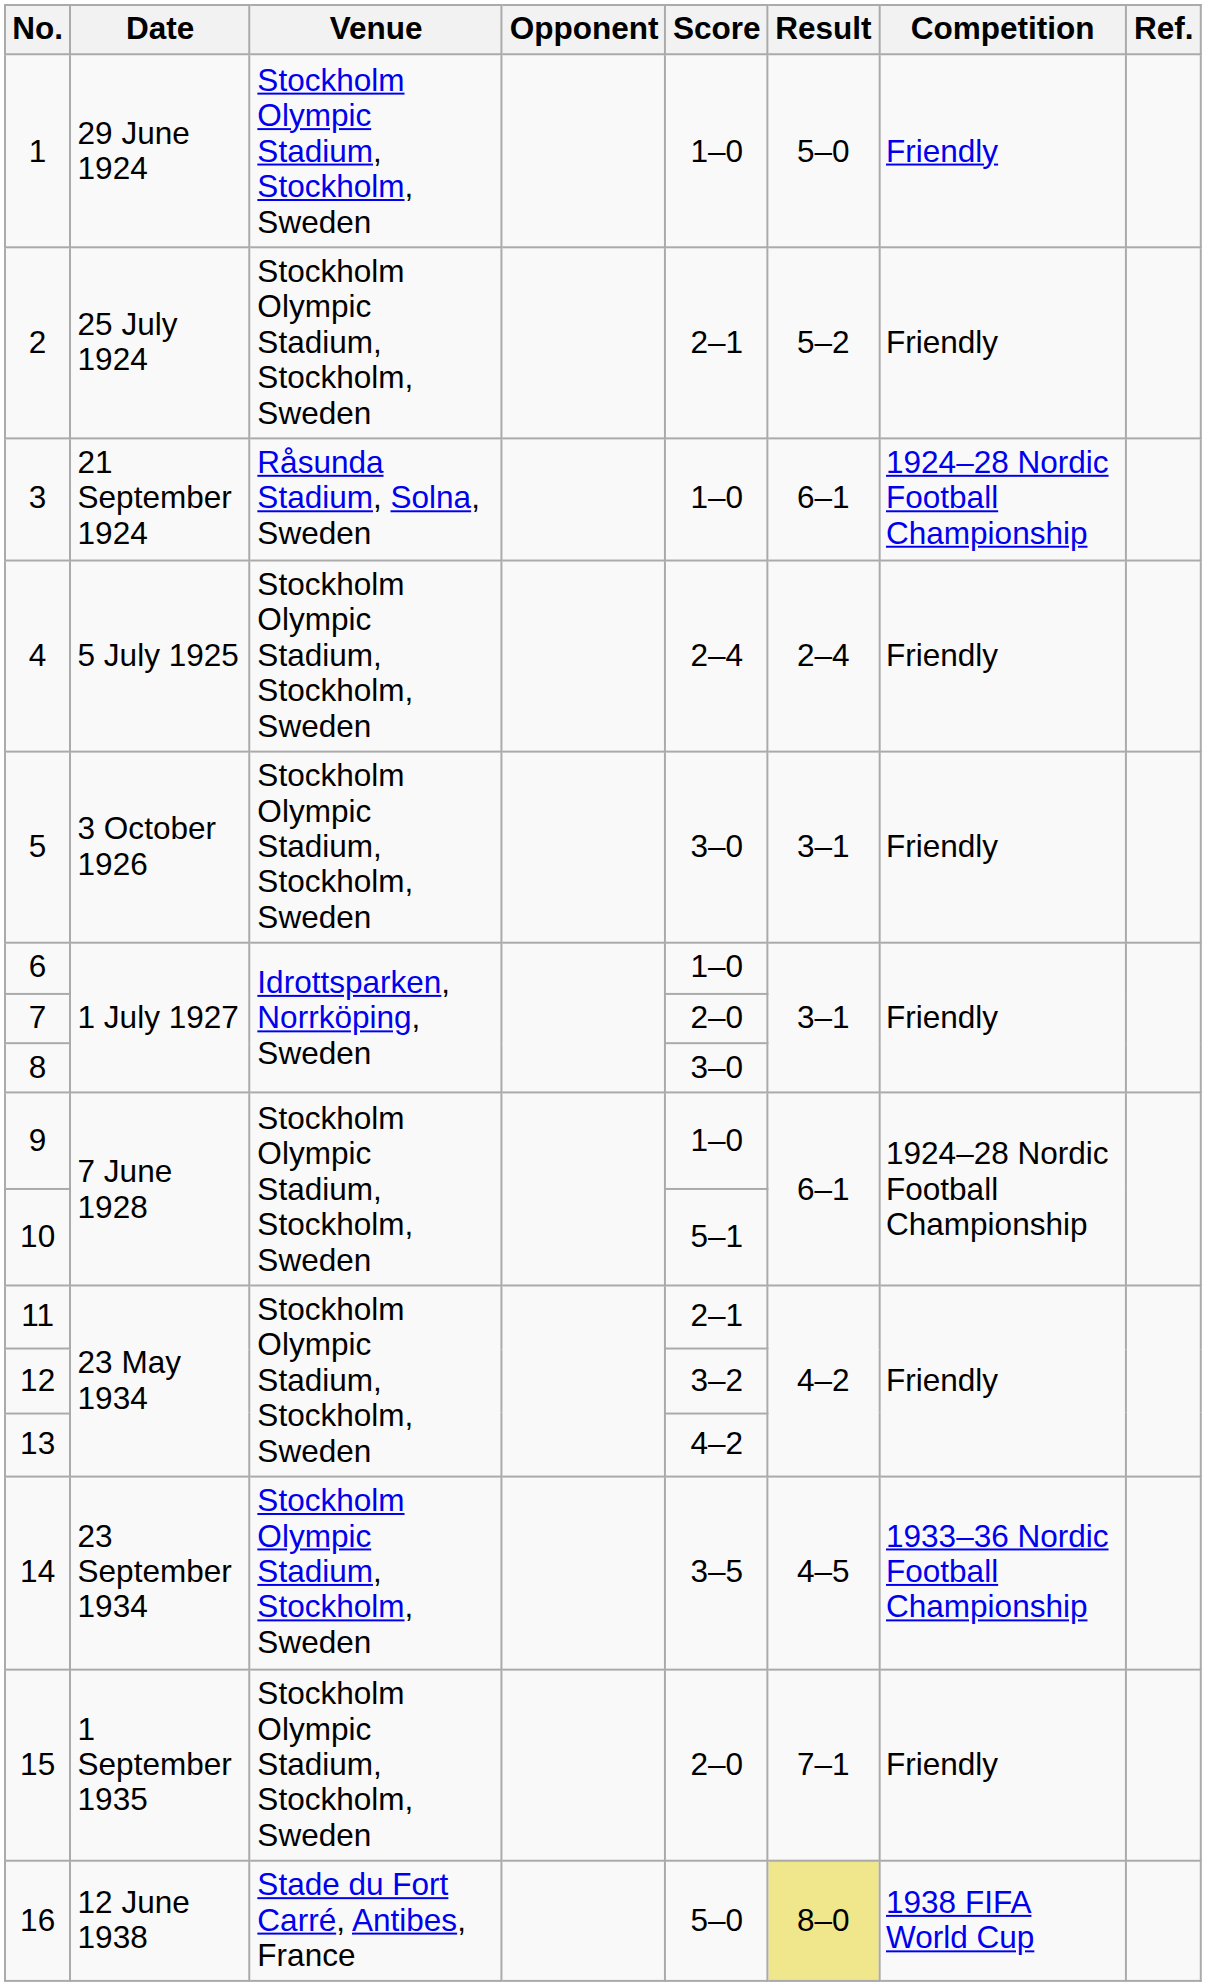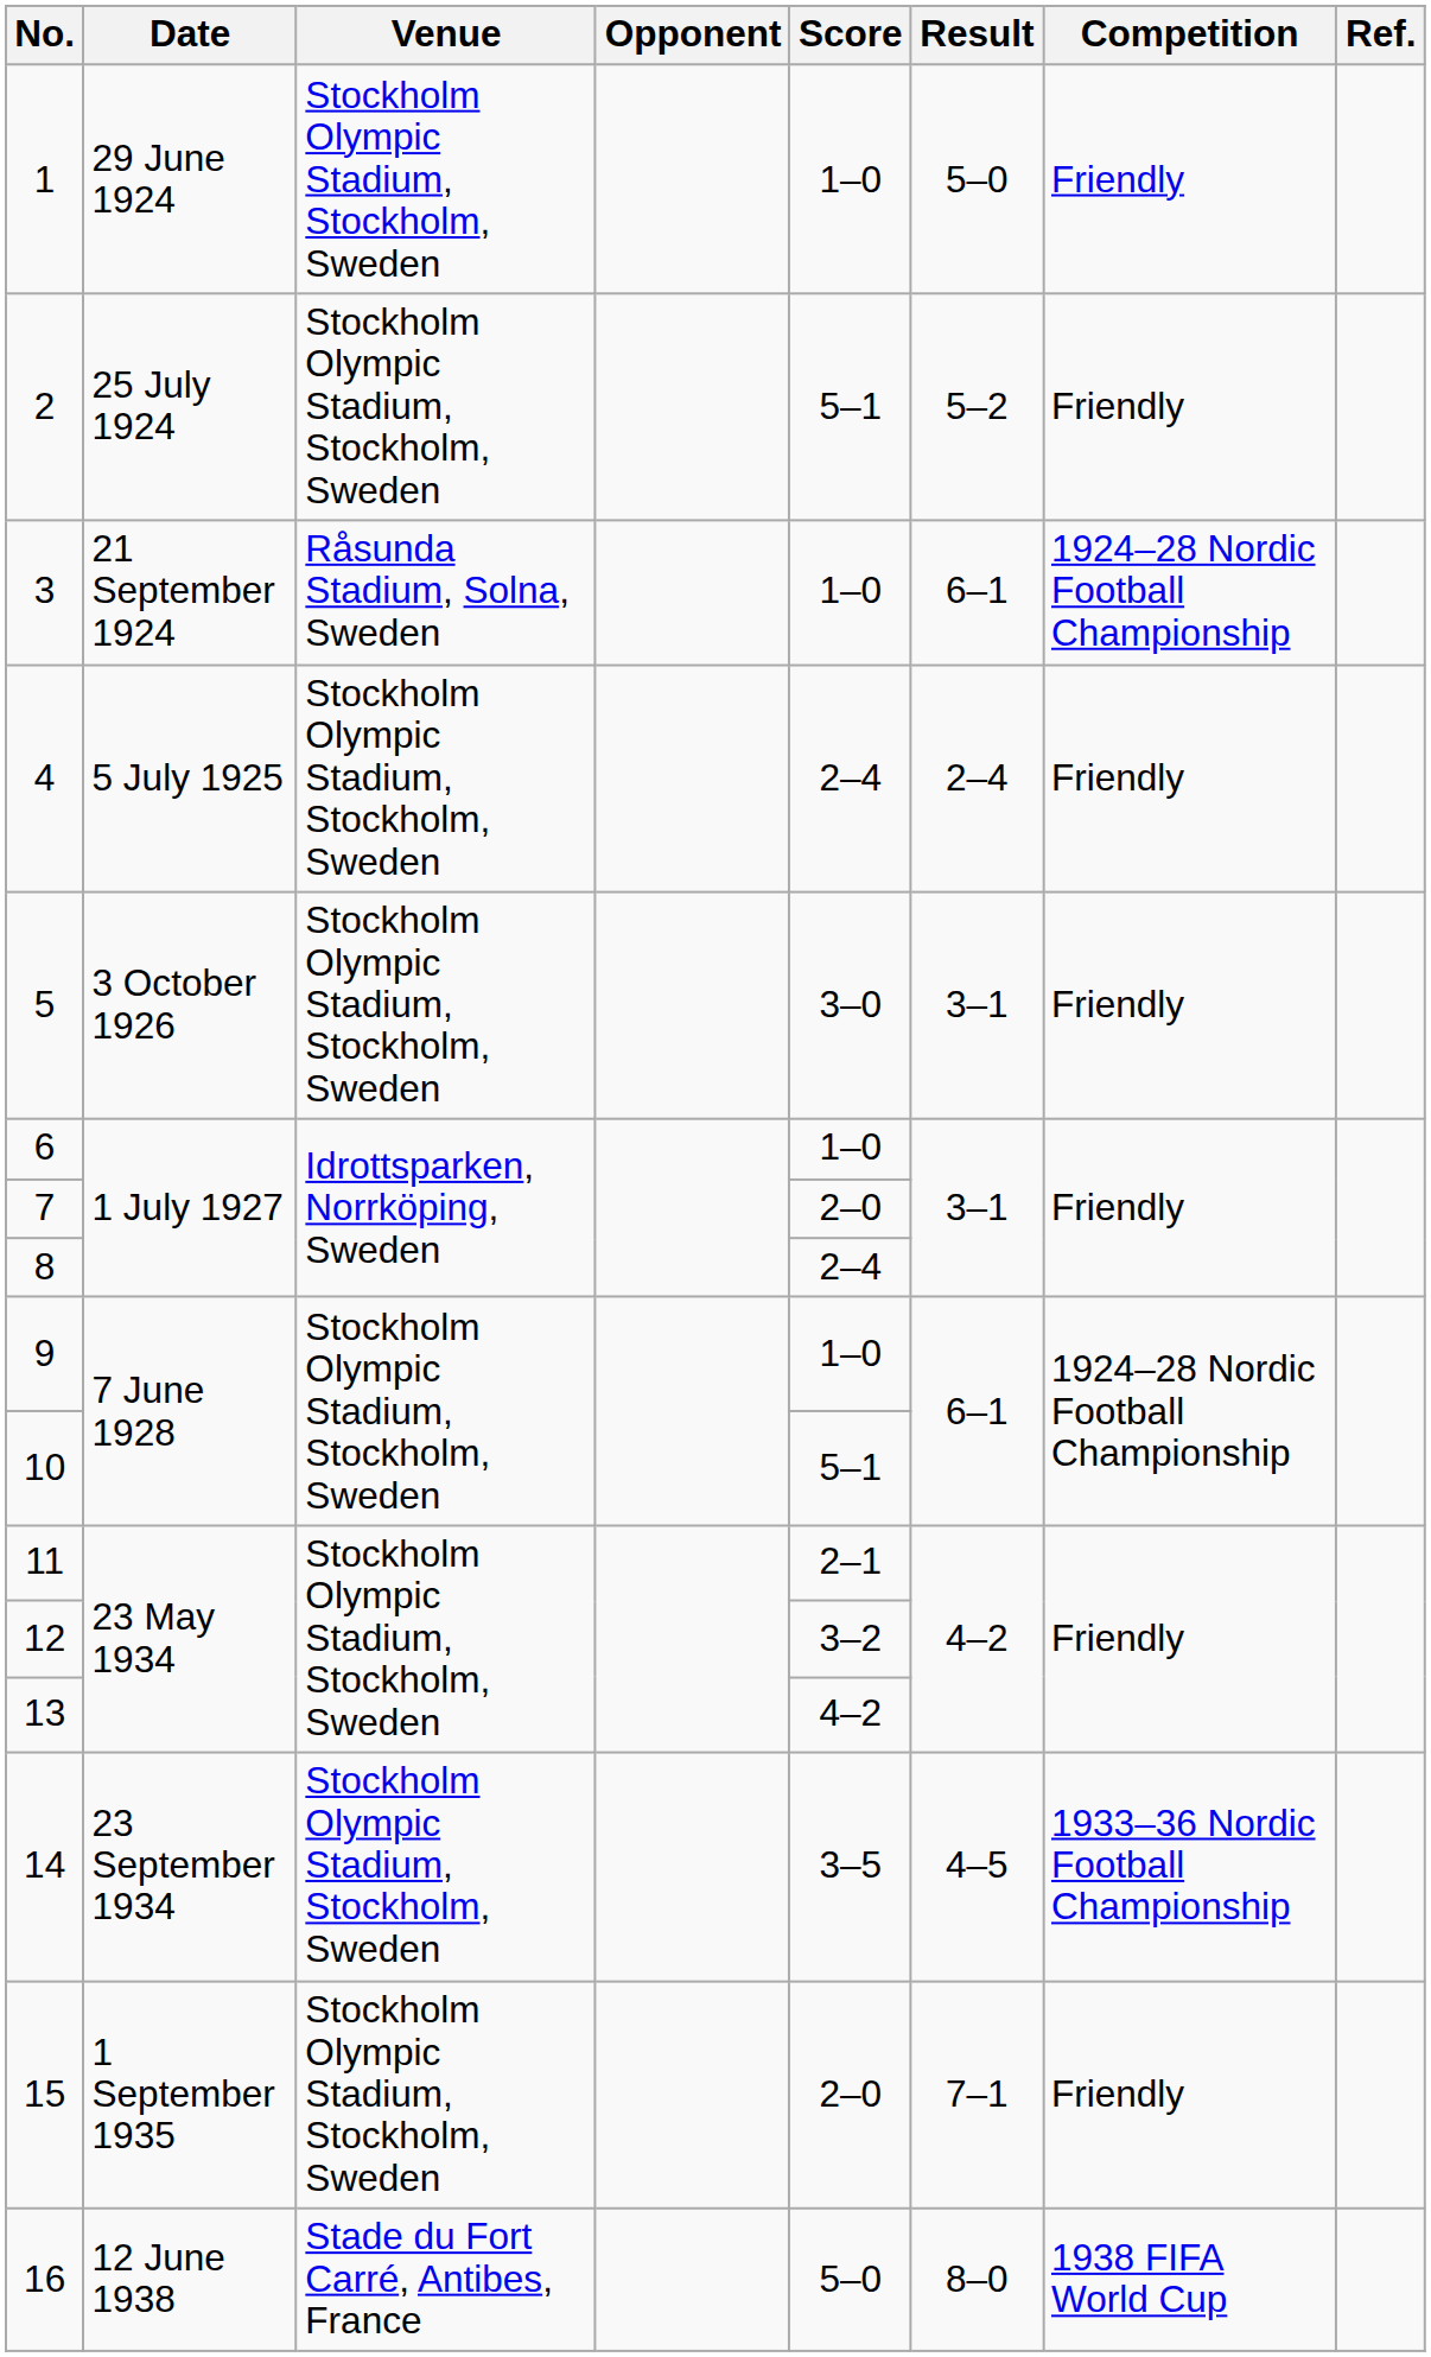 <table class="wikitable sortable">
 <tr>
 <th scope="col">No.</th>
 <th scope="col">Date</th>
 <th scope="col">Venue</th>
 <th scope="col">Opponent</th>
 <th scope="col">Score</th>
 <th scope="col">Result</th>
 <th scope="col">Competition</th>
 <th>Ref.</th>
 </tr>
 <tr>
 <td align="center">1</td>
 <td>29 June 1924</td>
 <td><a href='#'>Stockholm Olympic Stadium</a>, <a href='#'>Stockholm</a>, Sweden</td>
 <td></td>
 <td align="center">1–0</td>
 <td align="center">5–0</td>
 <td><a href='#'>Friendly</a></td>
 <td></td>
 </tr>
 <tr>
 <td align="center">2</td>
 <td>25 July 1924</td>
 <td>Stockholm Olympic Stadium, Stockholm, Sweden</td>
 <td></td>
-<td align="center">2–1</td>
+<td align="center">5–1</td>
 <td align="center">5–2</td>
 <td>Friendly</td>
 <td></td>
 </tr>
 <tr>
 <td align="center">3</td>
 <td>21 September 1924</td>
 <td><a href='#'>Råsunda Stadium</a>, <a href='#'>Solna</a>, Sweden</td>
 <td></td>
 <td align="center">1–0</td>
 <td align="center">6–1</td>
 <td><a href='#'>1924–28 Nordic Football Championship</a></td>
 <td></td>
 </tr>
 <tr>
 <td align="center">4</td>
 <td>5 July 1925</td>
 <td>Stockholm Olympic Stadium, Stockholm, Sweden</td>
 <td></td>
 <td align="center">2–4</td>
 <td align="center">2–4</td>
 <td>Friendly</td>
 <td></td>
 </tr>
 <tr>
 <td align="center">5</td>
 <td>3 October 1926</td>
 <td>Stockholm Olympic Stadium, Stockholm, Sweden</td>
 <td></td>
 <td align="center">3–0</td>
 <td align="center">3–1</td>
 <td>Friendly</td>
 <td></td>
 </tr>
 <tr>
 <td align="center">6</td>
 <td rowspan="3">1 July 1927</td>
 <td rowspan="3"><a href='#'>Idrottsparken</a>, <a href='#'>Norrköping</a>, Sweden</td>
 <td rowspan="3"></td>
 <td align="center">1–0</td>
 <td rowspan="3" align="center">3–1</td>
 <td rowspan="3">Friendly</td>
 <td rowspan="3"></td>
 </tr>
 <tr>
 <td align="center">7</td>
 <td align="center">2–0</td>
 </tr>
 <tr>
 <td align="center">8</td>
-<td align="center">3–0</td>
+<td align="center">2–4</td>
 </tr>
 <tr>
 <td align="center">9</td>
 <td rowspan="2">7 June 1928</td>
 <td rowspan="2">Stockholm Olympic Stadium, Stockholm, Sweden</td>
 <td rowspan="2"></td>
 <td align="center">1–0</td>
 <td rowspan="2" style="text-align:center">6–1</td>
 <td rowspan="2">1924–28 Nordic Football Championship</td>
 <td rowspan="2"></td>
 </tr>
 <tr>
 <td align="center">10</td>
 <td align="center">5–1</td>
 </tr>
 <tr>
 <td align="center">11</td>
 <td rowspan="3">23 May 1934</td>
 <td rowspan="3">Stockholm Olympic Stadium, Stockholm, Sweden</td>
 <td rowspan="3"></td>
 <td align="center">2–1</td>
 <td rowspan="3" align="center">4–2</td>
 <td rowspan="3">Friendly</td>
 <td rowspan="3"></td>
 </tr>
 <tr>
 <td align="center">12</td>
 <td align="center">3–2</td>
 </tr>
 <tr>
 <td align="center">13</td>
 <td align="center">4–2</td>
 </tr>
 <tr>
 <td align="center">14</td>
 <td>23 September 1934</td>
 <td><a href='#'>Stockholm Olympic Stadium</a>, <a href='#'>Stockholm</a>, Sweden</td>
 <td></td>
 <td align="center">3–5</td>
 <td align="center">4–5</td>
 <td><a href='#'>1933–36 Nordic Football Championship</a></td>
 <td></td>
 </tr>
 <tr>
 <td align="center">15</td>
 <td>1 September 1935</td>
 <td>Stockholm Olympic Stadium, Stockholm, Sweden</td>
 <td></td>
 <td align="center">2–0</td>
 <td align="center">7–1</td>
 <td>Friendly</td>
 <td></td>
 </tr>
 <tr>
 <td align="center">16</td>
 <td>12 June 1938</td>
 <td><a href='#'>Stade du Fort Carré</a>, <a href='#'>Antibes</a>, France</td>
 <td></td>
 <td align="center">5–0</td>
-<td align="center" style="background: khaki;">8–0</td>
+<td align="center">8–0</td>
 <td><a href='#'>1938 FIFA World Cup</a></td>
 <td></td>
 </tr>
 </table>
